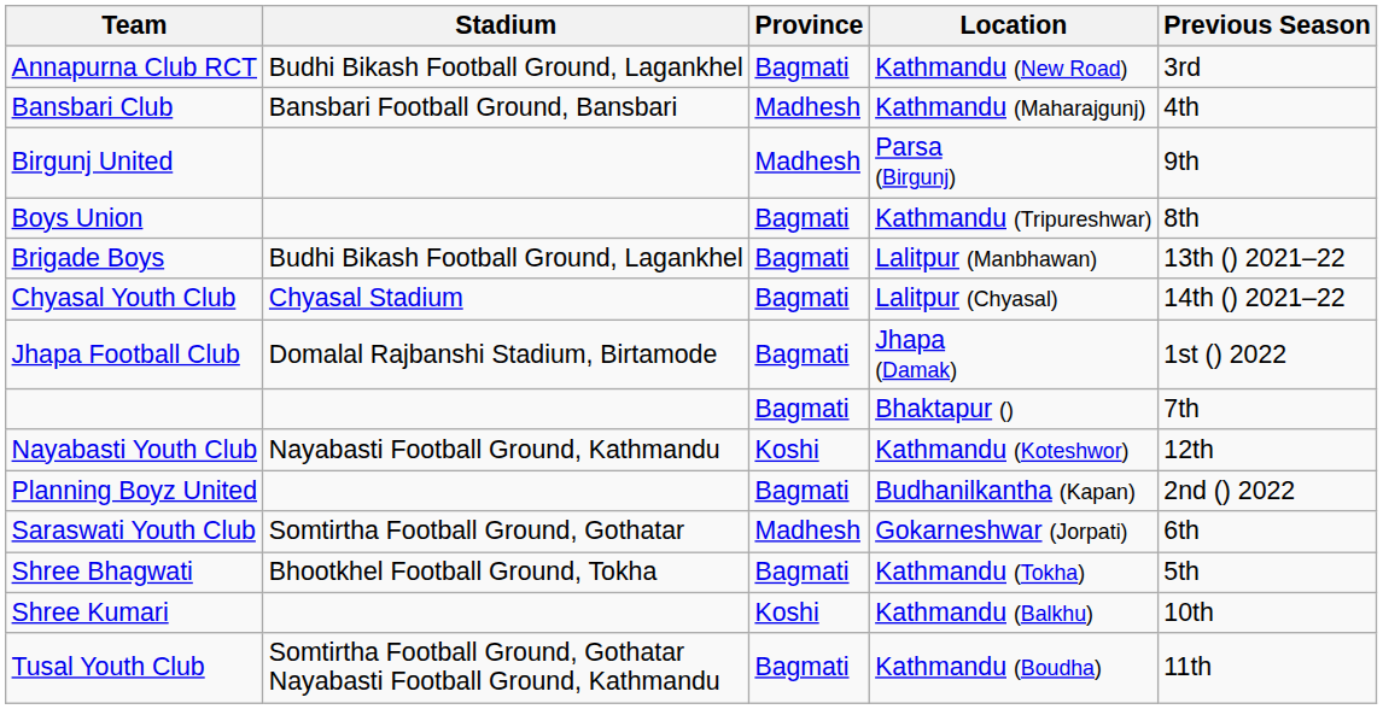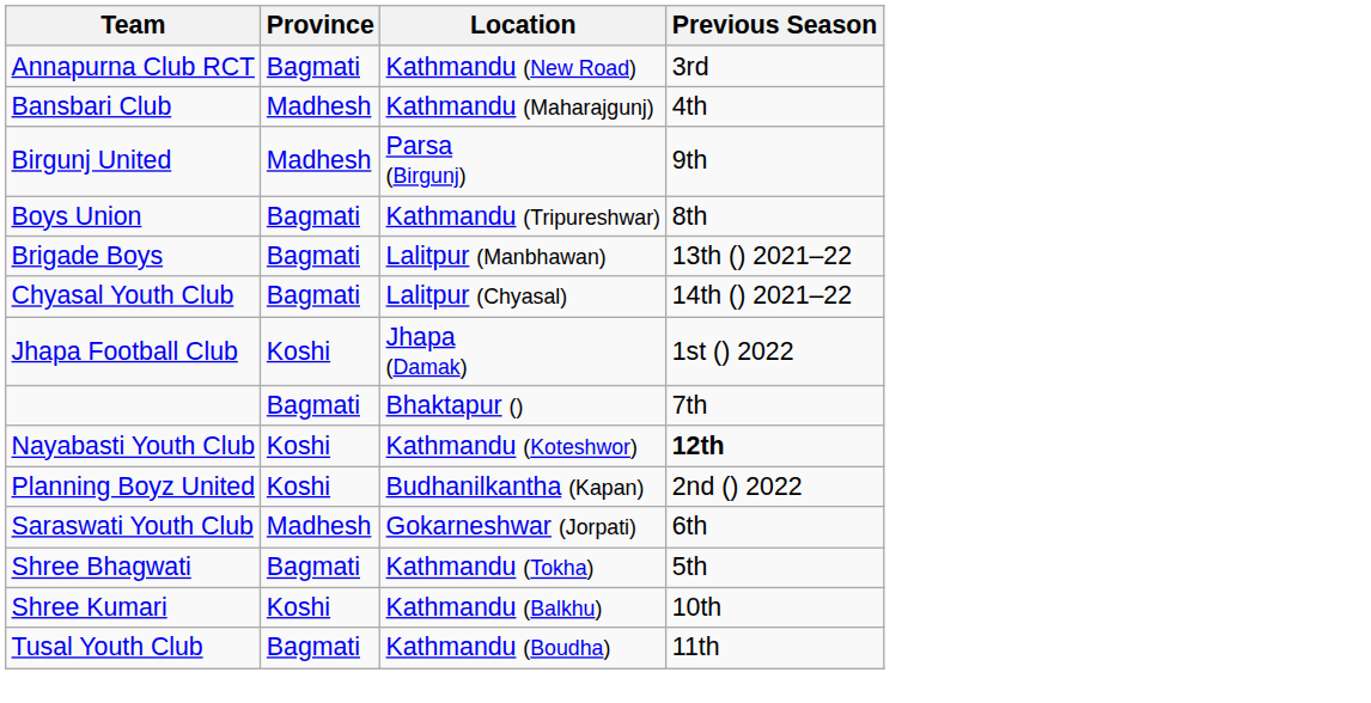 <table class="wikitable sortable">
 <tr>
 <th>Team</th>
-<th>Stadium</th>
 <th>Province</th>
 <th>Location</th>
 <th>Previous Season</th>
 </tr>
 <tr>
 <td><a href='#'>Annapurna Club RCT</a></td>
-<td>Budhi Bikash Football Ground, Lagankhel</td>
 <td><a href='#'>Bagmati</a></td>
 <td><a href='#'>Kathmandu</a> <small>(<a href='#'>New Road</a>)</small></td>
 <td>3rd</td>
 </tr>
 <tr>
 <td><a href='#'>Bansbari Club</a></td>
-<td>Bansbari Football Ground, Bansbari</td>
 <td><a href='#'>Madhesh</a></td>
 <td><a href='#'>Kathmandu</a> <small>(Maharajgunj)</small></td>
 <td>4th</td>
 </tr>
 <tr>
 <td><a href='#'>Birgunj United</a></td>
-<td></td>
 <td><a href='#'>Madhesh</a></td>
 <td><a href='#'>Parsa</a> <br><small>(<a href='#'>Birgunj</a>)</small></td>
 <td>9th</td>
 </tr>
 <tr>
 <td><a href='#'>Boys Union</a></td>
-<td></td>
 <td><a href='#'>Bagmati</a></td>
 <td><a href='#'>Kathmandu</a> <small>(Tripureshwar)</small></td>
 <td>8th</td>
 </tr>
 <tr>
 <td><a href='#'>Brigade Boys</a></td>
-<td>Budhi Bikash Football Ground, Lagankhel</td>
 <td><a href='#'>Bagmati</a></td>
 <td><a href='#'>Lalitpur</a> <small>(Manbhawan)</small></td>
 <td>13th () 2021–22</td>
 </tr>
 <tr>
 <td><a href='#'>Chyasal Youth Club</a></td>
-<td><a href='#'>Chyasal Stadium</a></td>
 <td><a href='#'>Bagmati</a></td>
 <td><a href='#'>Lalitpur</a> <small>(Chyasal)</small></td>
 <td>14th () 2021–22</td>
 </tr>
 <tr>
 <td><a href='#'>Jhapa Football Club</a></td>
-<td>Domalal Rajbanshi Stadium, Birtamode</td>
-<td><a href='#'>Bagmati</a></td>
+<td><a href='#'>Koshi</a></td>
 <td><a href='#'>Jhapa</a> <br><small>(<a href='#'>Damak</a>)</small></td>
 <td>1st () 2022</td>
 </tr>
 <tr>
-<td></td>
 <td></td>
 <td><a href='#'>Bagmati</a></td>
 <td><a href='#'>Bhaktapur</a> <small>()</small></td>
 <td>7th</td>
 </tr>
 <tr>
 <td><a href='#'>Nayabasti Youth Club</a></td>
-<td>Nayabasti Football Ground, Kathmandu</td>
 <td><a href='#'>Koshi</a></td>
 <td><a href='#'>Kathmandu</a> <small>(<a href='#'>Koteshwor</a>)</small></td>
-<td>12th</td>
+<td><strong>12th</strong></td>
 </tr>
 <tr>
 <td><a href='#'>Planning Boyz United</a></td>
-<td></td>
-<td><a href='#'>Bagmati</a></td>
+<td><a href='#'>Koshi</a></td>
 <td><a href='#'>Budhanilkantha</a> <small>(Kapan)</small></td>
 <td>2nd () 2022</td>
 </tr>
 <tr>
 <td><a href='#'>Saraswati Youth Club</a></td>
-<td>Somtirtha Football Ground, Gothatar</td>
 <td><a href='#'>Madhesh</a></td>
 <td><a href='#'>Gokarneshwar</a> <small>(Jorpati)</small></td>
 <td>6th</td>
 </tr>
 <tr>
 <td><a href='#'>Shree Bhagwati</a></td>
-<td>Bhootkhel Football Ground, Tokha</td>
 <td><a href='#'>Bagmati</a></td>
 <td><a href='#'>Kathmandu</a> <small>(<a href='#'>Tokha</a>)</small></td>
 <td>5th</td>
 </tr>
 <tr>
 <td><a href='#'>Shree Kumari</a></td>
-<td></td>
 <td><a href='#'>Koshi</a></td>
 <td><a href='#'>Kathmandu</a> <small>(<a href='#'>Balkhu</a>)</small></td>
 <td>10th</td>
 </tr>
 <tr>
 <td><a href='#'>Tusal Youth Club</a></td>
-<td>Somtirtha Football Ground, Gothatar <br>Nayabasti Football Ground, Kathmandu</td>
 <td><a href='#'>Bagmati</a></td>
 <td><a href='#'>Kathmandu</a> <small>(<a href='#'>Boudha</a>)</small></td>
 <td>11th</td>
 </tr>
 </table>
